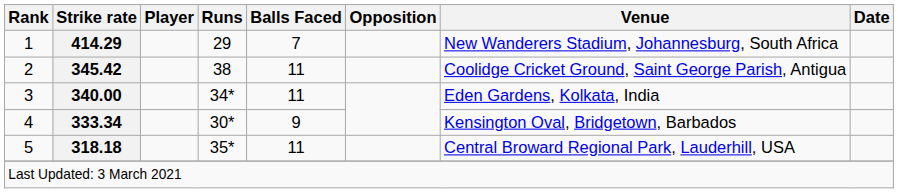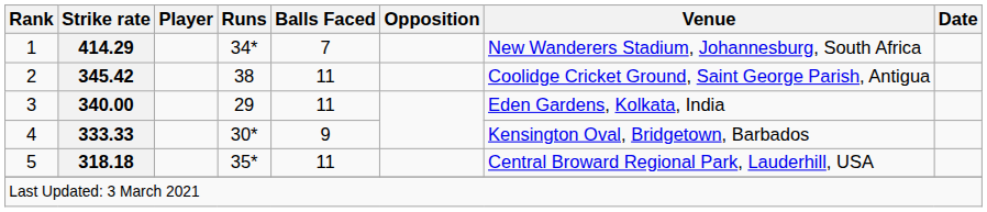 <table class="wikitable plainrowheaders sortable">
 <tr>
 <th scope=col>Rank</th>
 <th scope=col>Strike rate</th>
 <th scope=col>Player</th>
 <th scope=col>Runs</th>
 <th scope=col>Balls Faced</th>
 <th scope=col>Opposition</th>
 <th scope=col>Venue</th>
 <th scope=col>Date</th>
 </tr>
 <tr>
 <td align=center>1</td>
 <th scope=row style=text-align:center;>414.29</th>
 <td></td>
-<td align=center>29</td>
+<td align=center>34*</td>
 <td align=center>7</td>
 <td></td>
 <td><a href='#'>New Wanderers Stadium</a>, <a href='#'>Johannesburg</a>, South Africa</td>
 <td> </td>
 </tr>
 <tr>
 <td align=center>2</td>
 <th scope=row style=text-align:center;>345.42</th>
 <td></td>
 <td align=center>38</td>
 <td align=center>11</td>
 <td></td>
 <td><a href='#'>Coolidge Cricket Ground</a>, <a href='#'>Saint George Parish</a>, Antigua</td>
 <td></td>
 </tr>
 <tr>
 <td align=center>3</td>
 <th scope=row style=text-align:center;>340.00</th>
 <td></td>
-<td align=center>34*</td>
+<td align=center>29</td>
 <td align=center>11</td>
 <td rowspan=2></td>
 <td><a href='#'>Eden Gardens</a>, <a href='#'>Kolkata</a>, India</td>
 <td> </td>
 </tr>
 <tr>
 <td align=center>4</td>
-<th scope=row style=text-align:center;>333.34</th>
+<th scope=row style=text-align:center;>333.33</th>
 <td></td>
 <td align=center>30*</td>
 <td align=center>9</td>
 <td><a href='#'>Kensington Oval</a>, <a href='#'>Bridgetown</a>, Barbados</td>
 <td></td>
 </tr>
 <tr>
 <td align=center>5</td>
 <th scope=row style=text-align:center;>318.18</th>
 <td></td>
 <td align=center>35*</td>
 <td align=center>11</td>
 <td></td>
 <td><a href='#'>Central Broward Regional Park</a>, <a href='#'>Lauderhill</a>, USA</td>
 <td></td>
 </tr>
 <tr>
 </tr>
 <tr class=sortbottom>
 <td colspan=8><small>Last Updated: 3 March 2021</small></td>
 </tr>
 </table>
